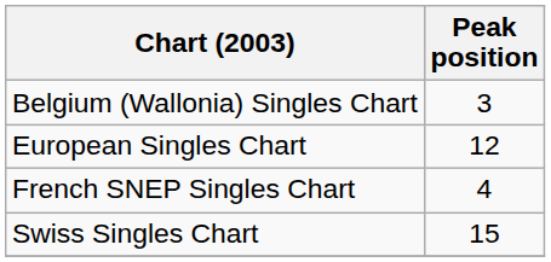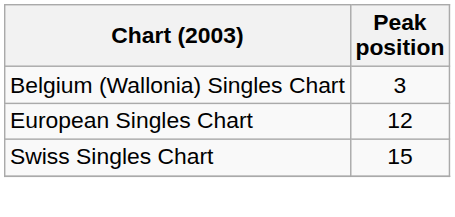 <table class="wikitable sortable">
 <tr>
 <th>Chart (2003)</th>
 <th>Peak<br>position</th>
 </tr>
 <tr>
 <td>Belgium (Wallonia) Singles Chart</td>
 <td align="center">3</td>
 </tr>
 <tr>
 <td>European Singles Chart</td>
 <td align="center">12</td>
 </tr>
 <tr>
-<td>French SNEP Singles Chart</td>
-<td align="center">4</td>
-</tr>
-<tr>
 <td>Swiss Singles Chart</td>
 <td align="center">15</td>
 </tr>
 <tr>
 </tr>
 </table>
